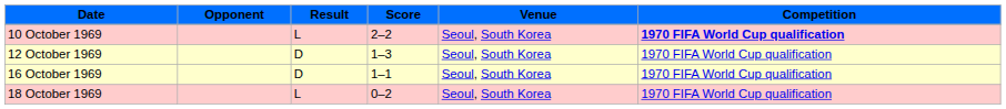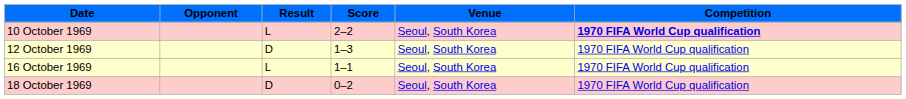 <table width=100% class="wikitable">
 <tr>
 <th style="background:#0070FF;"><span>Date</span></th>
 <th style="background:#0070FF;"><span>Opponent</span></th>
 <th style="background:#0070FF;"><span>Result</span></th>
 <th style="background:#0070FF;"><span>Score</span></th>
 <th style="background:#0070FF;"><span>Venue</span></th>
 <th style="background:#0070FF;"><span>Competition</span></th>
 </tr>
 <tr>
 </tr>
 <tr style="background:#fcc;">
 <td>10 October 1969</td>
 <td></td>
 <td>L</td>
 <td>2–2</td>
 <td> <a href='#'>Seoul</a>, <a href='#'>South Korea</a></td>
 <td><strong><a href='#'>1970 FIFA World Cup qualification</a></strong></td>
 </tr>
 <tr style="background:#ffc;">
 <td>12 October 1969</td>
 <td></td>
 <td>D</td>
 <td>1–3</td>
 <td> <a href='#'>Seoul</a>, <a href='#'>South Korea</a></td>
 <td><a href='#'>1970 FIFA World Cup qualification</a></td>
 </tr>
 <tr style="background:#ffc;">
 <td>16 October 1969</td>
 <td></td>
-<td>D</td>
+<td>L</td>
 <td>1–1</td>
 <td> <a href='#'>Seoul</a>, <a href='#'>South Korea</a></td>
 <td><a href='#'>1970 FIFA World Cup qualification</a></td>
 </tr>
 <tr style="background:#fcc;">
 <td>18 October 1969</td>
 <td></td>
-<td>L</td>
+<td>D</td>
 <td>0–2</td>
 <td> <a href='#'>Seoul</a>, <a href='#'>South Korea</a></td>
 <td><a href='#'>1970 FIFA World Cup qualification</a></td>
 </tr>
 </table>
